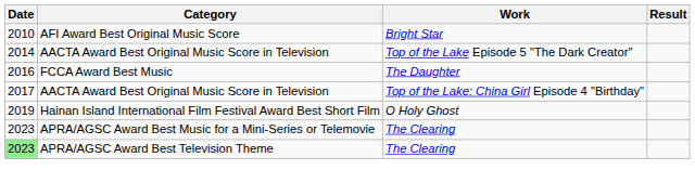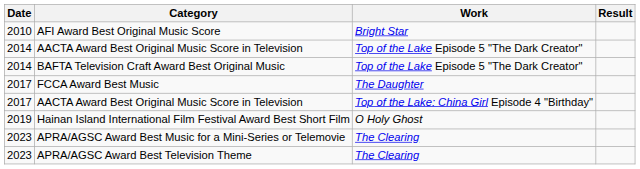 <table class="wikitable">
 <tr>
 <th>Date</th>
 <th>Category</th>
 <th>Work</th>
 <th>Result</th>
 </tr>
 <tr>
 <td>2010</td>
 <td>AFI Award Best Original Music Score</td>
 <td><em><a href='#'>Bright Star</a></em></td>
 <td></td>
 </tr>
 <tr>
 <td>2014</td>
 <td>AACTA Award Best Original Music Score in Television</td>
 <td><em><a href='#'>Top of the Lake</a></em> Episode 5 "The Dark Creator"</td>
 <td></td>
 </tr>
 <tr>
-<td>2016</td>
+<td>2014</td>
+<td>BAFTA Television Craft Award Best Original Music</td>
+<td><em><a href='#'>Top of the Lake</a></em> Episode 5 "The Dark Creator"</td>
+<td></td>
+</tr>
+<tr>
+<td>2017</td>
 <td>FCCA Award Best Music</td>
 <td><em><a href='#'>The Daughter</a></em></td>
 <td></td>
 </tr>
 <tr>
 <td>2017</td>
 <td>AACTA Award Best Original Music Score in Television</td>
 <td><em><a href='#'>Top of the Lake: China Girl</a></em> Episode 4 "Birthday"</td>
 <td></td>
 </tr>
 <tr>
 <td>2019</td>
 <td>Hainan Island International Film Festival Award Best Short Film</td>
 <td><em>O Holy Ghost</em></td>
 <td></td>
 </tr>
 <tr>
 <td>2023</td>
 <td>APRA/AGSC Award Best Music for a Mini-Series or Telemovie</td>
 <td><em><a href='#'>The Clearing</a></em></td>
 <td></td>
 </tr>
 <tr>
-<td style="background: lightgreen;">2023</td>
+<td>2023</td>
 <td>APRA/AGSC Award Best Television Theme</td>
 <td><em><a href='#'>The Clearing</a></em></td>
 <td></td>
 </tr>
 </table>
